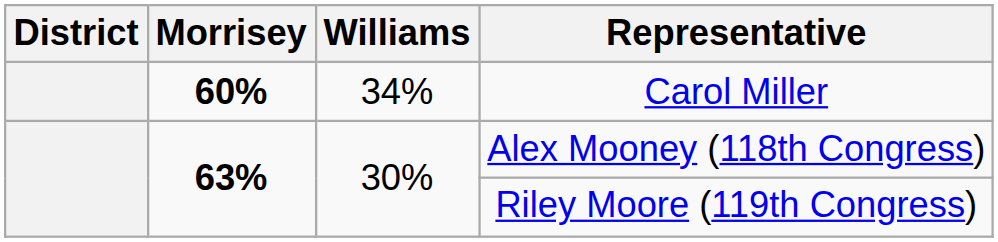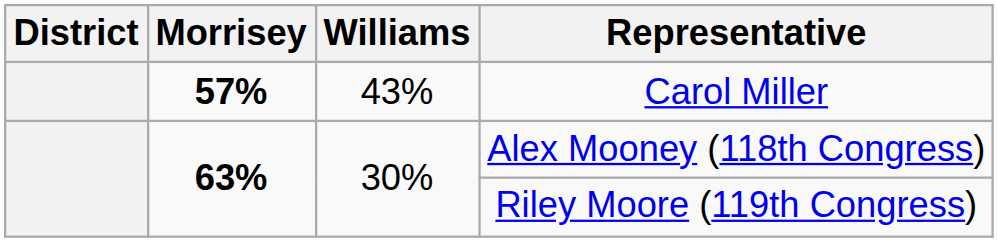 <table class=wikitable>
 <tr>
 <th>District</th>
 <th>Morrisey</th>
 <th>Williams</th>
 <th>Representative</th>
 </tr>
 <tr align=center>
 <th></th>
-<td><strong>60%</strong></td>
-<td>34%</td>
+<td><strong>57%</strong></td>
+<td>43%</td>
 <td><a href='#'>Carol Miller</a></td>
 </tr>
 <tr align=center>
 <th rowspan=2 ></th>
 <td rowspan=2><strong>63%</strong></td>
 <td rowspan=2>30%</td>
 <td><a href='#'>Alex Mooney</a> (<a href='#'>118th Congress</a>)</td>
 </tr>
 <tr align=center>
 <td><a href='#'>Riley Moore</a> (<a href='#'>119th Congress</a>)</td>
 </tr>
 </table>
